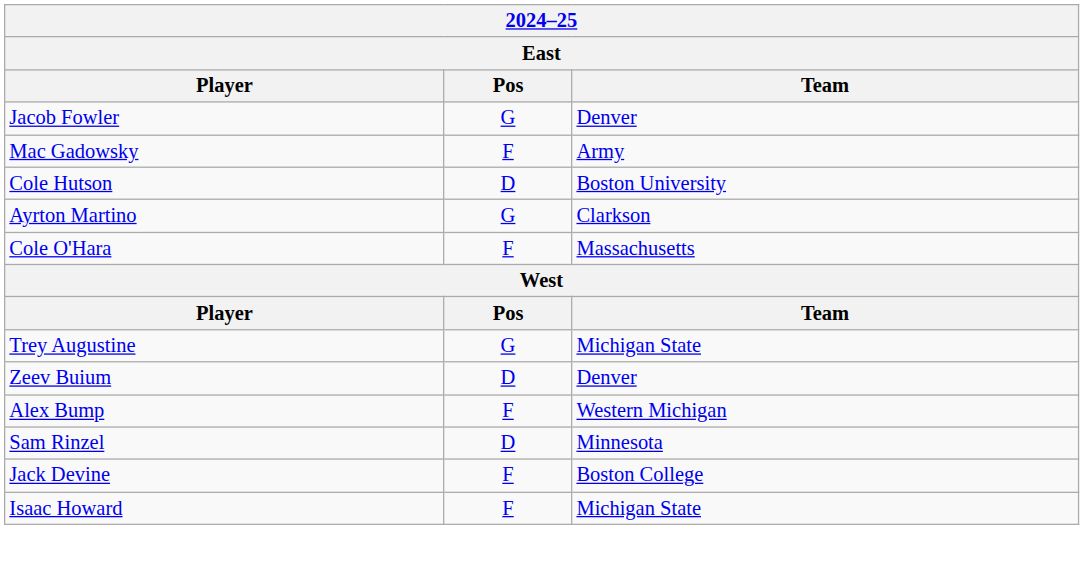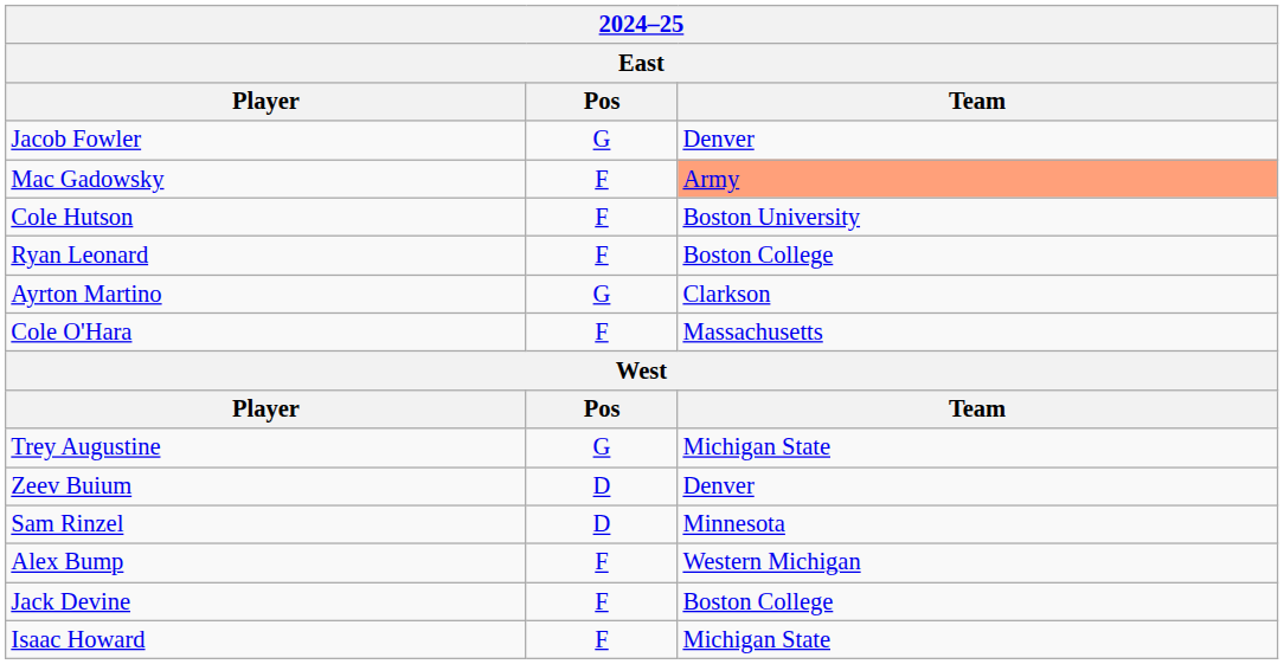 <table class="wikitable" width=95%>
 <tr>
 <th colspan=3><a href='#'>2024–25</a></th>
 </tr>
 <tr>
 <th colspan=3><strong>East</strong></th>
 </tr>
 <tr>
 <th>Player</th>
 <th>Pos</th>
 <th>Team</th>
 </tr>
 <tr>
 <td><a href='#'>Jacob Fowler</a></td>
 <td style="text-align:center;"><a href='#'>G</a></td>
 <td><a href='#'>Denver</a></td>
 </tr>
 <tr>
 <td><a href='#'>Mac Gadowsky</a></td>
 <td style="text-align:center;"><a href='#'>F</a></td>
-<td><a href='#'>Army</a></td>
+<td style="background: lightsalmon;"><a href='#'>Army</a></td>
 </tr>
 <tr>
 <td><a href='#'>Cole Hutson</a></td>
-<td style="text-align:center;"><a href='#'>D</a></td>
+<td style="text-align:center;"><a href='#'>F</a></td>
 <td><a href='#'>Boston University</a></td>
+</tr>
+<tr>
+<td><a href='#'>Ryan Leonard</a></td>
+<td style="text-align:center;"><a href='#'>F</a></td>
+<td><a href='#'>Boston College</a></td>
 </tr>
 <tr>
 <td><a href='#'>Ayrton Martino</a></td>
 <td style="text-align:center;"><a href='#'>G</a></td>
 <td><a href='#'>Clarkson</a></td>
 </tr>
 <tr>
 <td><a href='#'>Cole O'Hara</a></td>
 <td style="text-align:center;"><a href='#'>F</a></td>
 <td><a href='#'>Massachusetts</a></td>
 </tr>
 <tr>
 <th colspan=3><strong>West</strong></th>
 </tr>
 <tr>
 <th>Player</th>
 <th>Pos</th>
 <th>Team</th>
 </tr>
 <tr>
 <td><a href='#'>Trey Augustine</a></td>
 <td style="text-align:center;"><a href='#'>G</a></td>
 <td><a href='#'>Michigan State</a></td>
 </tr>
 <tr>
 <td><a href='#'>Zeev Buium</a></td>
 <td style="text-align:center;"><a href='#'>D</a></td>
 <td><a href='#'>Denver</a></td>
 </tr>
 <tr>
+<td><a href='#'>Sam Rinzel</a></td>
+<td style="text-align:center;"><a href='#'>D</a></td>
+<td><a href='#'>Minnesota</a></td>
+</tr>
+<tr>
 <td><a href='#'>Alex Bump</a></td>
 <td style="text-align:center;"><a href='#'>F</a></td>
 <td><a href='#'>Western Michigan</a></td>
-</tr>
-<tr>
-<td><a href='#'>Sam Rinzel</a></td>
-<td style="text-align:center;"><a href='#'>D</a></td>
-<td><a href='#'>Minnesota</a></td>
 </tr>
 <tr>
 <td><a href='#'>Jack Devine</a></td>
 <td style="text-align:center;"><a href='#'>F</a></td>
 <td><a href='#'>Boston College</a></td>
 </tr>
 <tr>
 <td><a href='#'>Isaac Howard</a></td>
 <td style="text-align:center;"><a href='#'>F</a></td>
 <td><a href='#'>Michigan State</a></td>
 </tr>
 </table>
